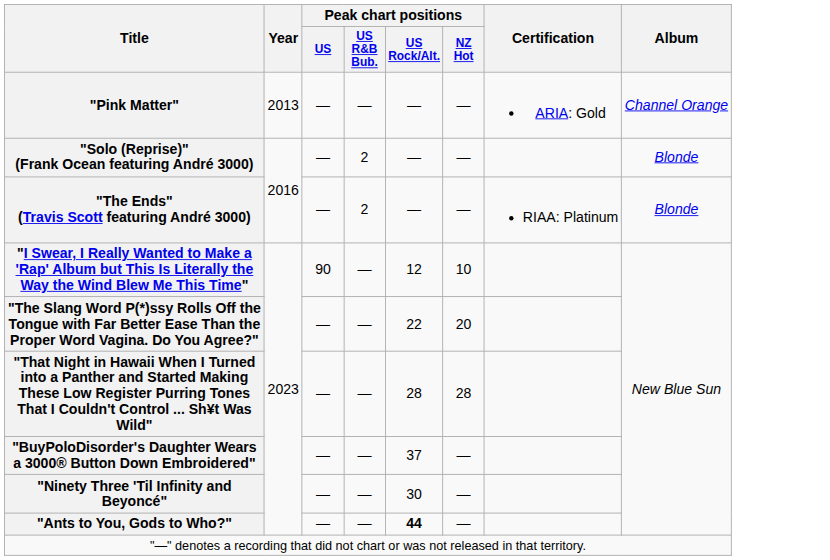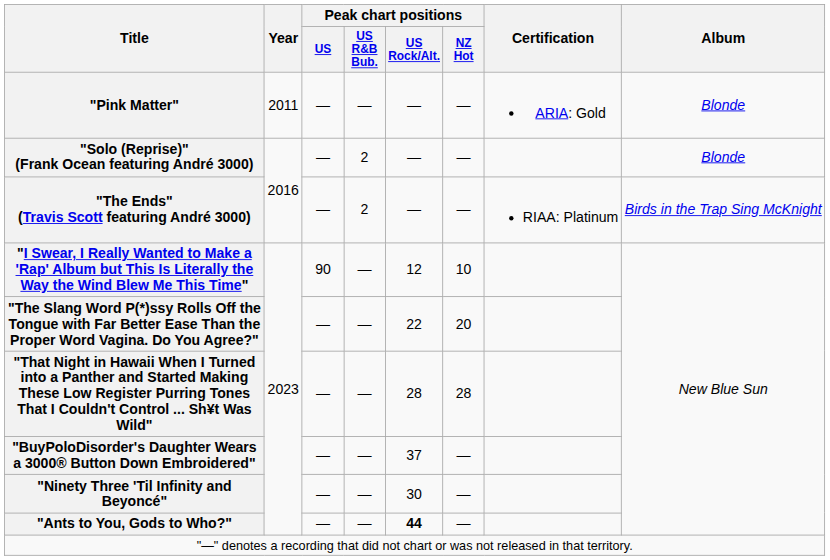 <table class="wikitable plainrowheaders" style="text-align:center;">
 <tr>
 <th scope="col" rowspan="2" style="width:18em;">Title</th>
 <th scope="col" rowspan="2">Year</th>
 <th scope="col" colspan="4">Peak chart positions</th>
 <th scope="col" rowspan="2">Certification</th>
 <th scope="col" rowspan="2">Album</th>
 </tr>
 <tr>
 <th scope="col" style="width:3em;font-size:85%;"><a href='#'>US</a><br></th>
 <th scope="col" style="width:3em;font-size:85%;"><a href='#'>US<br>R&B<br>Bub.</a><br></th>
 <th scope="col" style="width:3em;font-size:85%;"><a href='#'>US<br>Rock/Alt.</a><br></th>
 <th scope="col" style="width:3em;font-size:85%;"><a href='#'>NZ<br>Hot</a><br></th>
 </tr>
 <tr>
 <th scope="row">"Pink Matter"<br></th>
-<td>2013</td>
+<td>2011</td>
 <td>—</td>
 <td>—</td>
 <td>—</td>
 <td>—</td>
 <td><br><ul><li><a href='#'>ARIA</a>: Gold</li></ul></td>
-<td><em><a href='#'>Channel Orange</a></em></td>
+<td><em><a href='#'>Blonde</a></em></td>
 </tr>
 <tr>
 <th scope="row">"Solo (Reprise)"<br><span>(Frank Ocean featuring André 3000)</span></th>
 <td rowspan="2">2016</td>
 <td>—</td>
 <td>2</td>
 <td>—</td>
 <td>—</td>
 <td></td>
 <td><em><a href='#'>Blonde</a></em></td>
 </tr>
 <tr>
 <th scope="row">"The Ends"<br><span>(<a href='#'>Travis Scott</a> featuring André 3000)</span></th>
 <td>—</td>
 <td>2</td>
 <td>—</td>
 <td>—</td>
 <td><br><ul><li>RIAA: Platinum</li></ul></td>
-<td><em><a href='#'>Blonde</a></em></td>
+<td><em><a href='#'>Birds in the Trap Sing McKnight</a></em></td>
 </tr>
 <tr>
 <th scope="row">"<a href='#'>I Swear, I Really Wanted to Make a 'Rap' Album but This Is Literally the Way the Wind Blew Me This Time</a>"</th>
 <td rowspan="6">2023</td>
 <td>90</td>
 <td>—</td>
 <td>12</td>
 <td>10</td>
 <td></td>
 <td rowspan="6"><em>New Blue Sun</em></td>
 </tr>
 <tr>
 <th scope="row">"The Slang Word P(*)ssy Rolls Off the Tongue with Far Better Ease Than the Proper Word Vagina. Do You Agree?"</th>
 <td>—</td>
 <td>—</td>
 <td>22</td>
 <td>20</td>
 </tr>
 <tr>
 <th scope="row">"That Night in Hawaii When I Turned into a Panther and Started Making These Low Register Purring Tones That I Couldn't Control ... Sh¥t Was Wild"</th>
 <td>—</td>
 <td>—</td>
 <td>28</td>
 <td>28</td>
 <td></td>
 </tr>
 <tr>
 <th scope="row">"BuyPoloDisorder's Daughter Wears a 3000® Button Down Embroidered"</th>
 <td>—</td>
 <td>—</td>
 <td>37</td>
 <td>—</td>
 <td></td>
 </tr>
 <tr>
 <th scope="row">"Ninety Three 'Til Infinity and Beyoncé"</th>
 <td>—</td>
 <td>—</td>
 <td>30</td>
 <td>—</td>
 <td></td>
 </tr>
 <tr>
 <th scope="row">"Ants to You, Gods to Who?"</th>
 <td>—</td>
 <td>—</td>
 <td><strong>44</strong></td>
 <td>—</td>
 <td></td>
 </tr>
 <tr>
 <td colspan="14" style="font-size:90%">"—" denotes a recording that did not chart or was not released in that territory.</td>
 </tr>
 </table>
